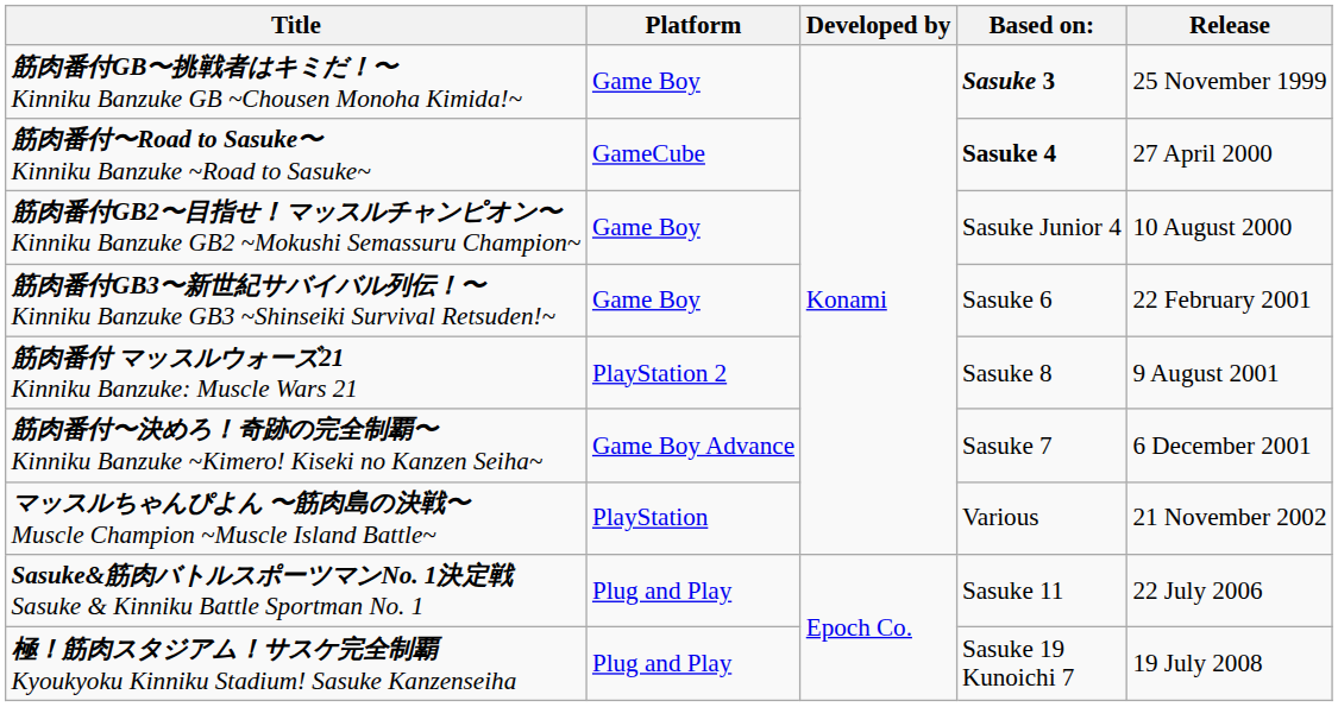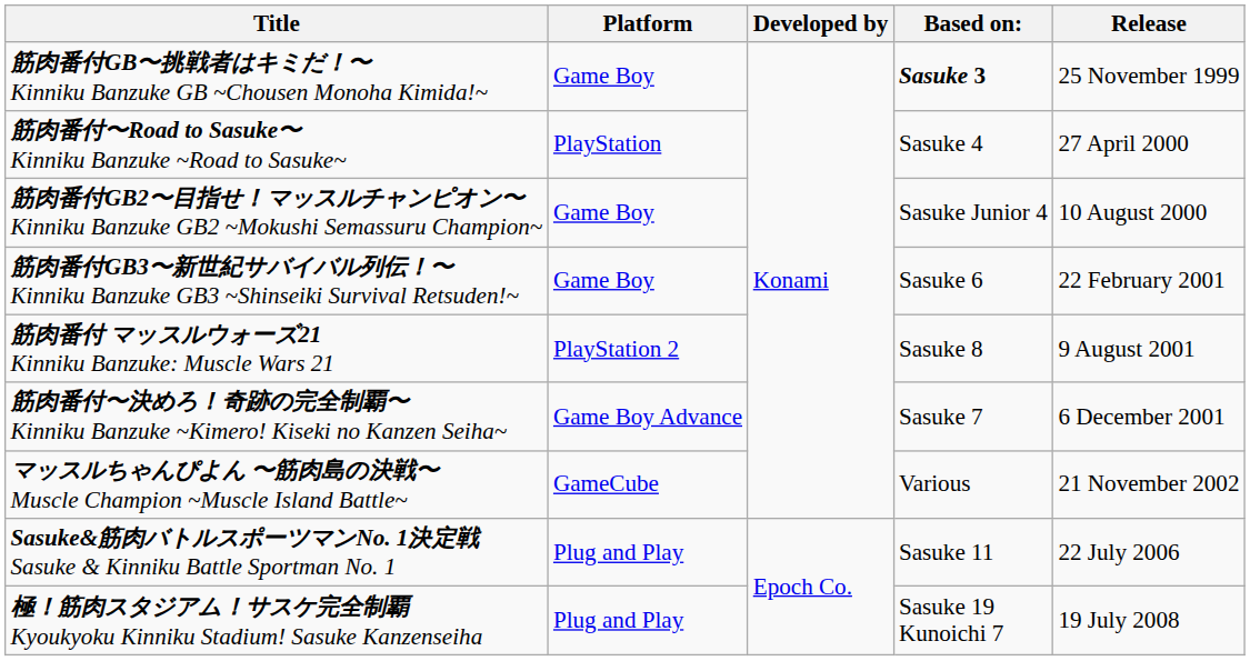 <table class="wikitable">
 <tr>
 <th>Title</th>
 <th>Platform</th>
 <th>Developed by</th>
 <th>Based on:</th>
 <th>Release</th>
 </tr>
 <tr>
 <td><strong><em>筋肉番付GB〜挑戦者はキミだ！〜</em></strong><br><em>Kinniku Banzuke GB ~Chousen Monoha Kimida!~</em></td>
 <td><a href='#'>Game Boy</a></td>
 <td rowspan="7"><a href='#'>Konami</a></td>
 <td><strong><em>Sasuke</em> 3</strong></td>
 <td>25 November 1999</td>
 </tr>
 <tr>
 <td><strong><em>筋肉番付〜Road to Sasuke〜</em></strong><br><em>Kinniku Banzuke ~Road to Sasuke~</em></td>
-<td><a href='#'>GameCube</a></td>
-<td><strong>Sasuke 4</strong></td>
+<td><a href='#'>PlayStation</a></td>
+<td>Sasuke 4</td>
 <td>27 April 2000</td>
 </tr>
 <tr>
 <td><strong><em>筋肉番付GB2〜目指せ！マッスルチャンピオン〜</em></strong><br><em>Kinniku Banzuke GB2 ~Mokushi Semassuru Champion~</em></td>
 <td><a href='#'>Game Boy</a></td>
 <td>Sasuke Junior 4</td>
 <td>10 August 2000</td>
 </tr>
 <tr>
 <td><strong><em>筋肉番付GB3〜新世紀サバイバル列伝！〜</em></strong><br><em>Kinniku Banzuke GB3 ~Shinseiki Survival Retsuden!~</em></td>
 <td><a href='#'>Game Boy</a></td>
 <td>Sasuke 6</td>
 <td>22 February 2001</td>
 </tr>
 <tr>
 <td><strong><em>筋肉番付 マッスルウォーズ21</em></strong><br><em>Kinniku Banzuke: Muscle Wars 21</em></td>
 <td><a href='#'>PlayStation 2</a></td>
 <td>Sasuke 8</td>
 <td>9 August 2001</td>
 </tr>
 <tr>
 <td><strong><em>筋肉番付〜決めろ！奇跡の完全制覇〜</em></strong><br><em>Kinniku Banzuke ~Kimero! Kiseki no Kanzen Seiha~</em></td>
 <td><a href='#'>Game Boy Advance</a></td>
 <td>Sasuke 7</td>
 <td>6 December 2001</td>
 </tr>
 <tr>
 <td><strong><em>マッスルちゃんぴよん 〜筋肉島の決戦〜</em></strong><br><em>Muscle Champion ~Muscle Island Battle~</em></td>
-<td><a href='#'>PlayStation</a></td>
+<td><a href='#'>GameCube</a></td>
 <td>Various</td>
 <td>21 November 2002</td>
 </tr>
 <tr>
 <td><strong><em>Sasuke&筋肉バトルスポーツマンNo. 1決定戦</em></strong><br><em>Sasuke & Kinniku Battle Sportman No. 1</em></td>
 <td><a href='#'>Plug and Play</a></td>
 <td rowspan="2"><a href='#'>Epoch Co.</a></td>
 <td>Sasuke 11</td>
 <td>22 July 2006</td>
 </tr>
 <tr>
 <td><strong><em>極！筋肉スタジアム！サスケ完全制覇</em></strong><br><em>Kyoukyoku Kinniku Stadium! Sasuke Kanzenseiha</em></td>
 <td><a href='#'>Plug and Play</a></td>
 <td>Sasuke 19<br>Kunoichi 7</td>
 <td>19 July 2008</td>
 </tr>
 </table>
